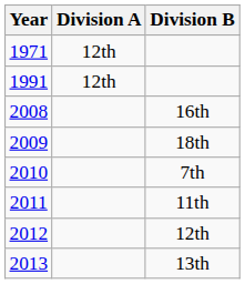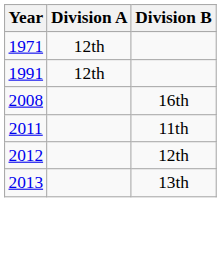 <table class="wikitable" style="text-align:center">
 <tr>
 <th>Year</th>
 <th>Division A</th>
 <th>Division B</th>
 </tr>
 <tr>
 <td><a href='#'>1971</a></td>
 <td>12th</td>
 <td></td>
 </tr>
 <tr>
 <td><a href='#'>1991</a></td>
 <td>12th</td>
 <td></td>
 </tr>
 <tr>
 <td><a href='#'>2008</a></td>
 <td></td>
 <td>16th</td>
 </tr>
 <tr>
-<td><a href='#'>2009</a></td>
-<td></td>
-<td>18th</td>
-</tr>
-<tr>
-<td><a href='#'>2010</a></td>
-<td></td>
-<td>7th</td>
-</tr>
-<tr>
 <td><a href='#'>2011</a></td>
 <td></td>
 <td>11th</td>
 </tr>
 <tr>
 <td><a href='#'>2012</a></td>
 <td></td>
 <td>12th</td>
 </tr>
 <tr>
 <td><a href='#'>2013</a></td>
 <td></td>
 <td>13th</td>
 </tr>
 </table>
